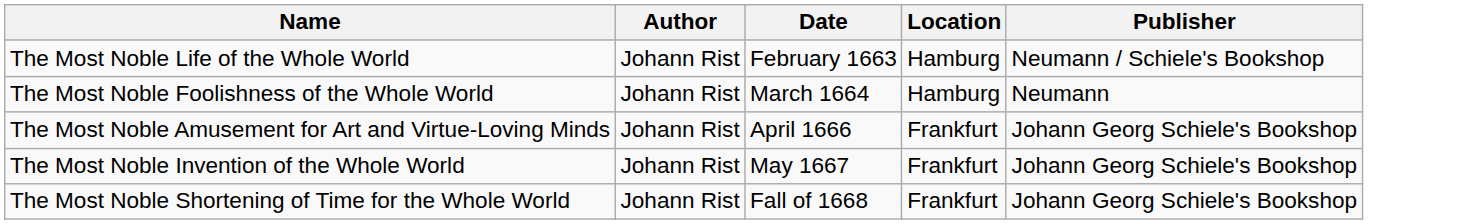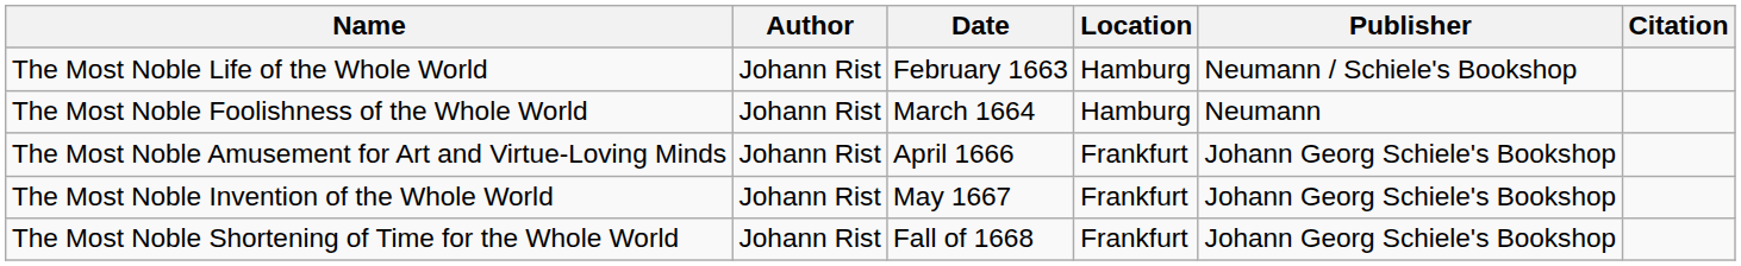 <table class="wikitable">
 <tr>
 <th>Name</th>
 <th>Author</th>
 <th>Date</th>
 <th>Location</th>
 <th>Publisher</th>
+<th>Citation</th>
 </tr>
 <tr>
 <td>The Most Noble Life of the Whole World</td>
 <td>Johann Rist</td>
 <td>February 1663</td>
 <td>Hamburg</td>
 <td>Neumann / Schiele's Bookshop</td>
+<td></td>
 </tr>
 <tr>
 <td>The Most Noble Foolishness of the Whole World</td>
 <td>Johann Rist</td>
 <td>March 1664</td>
 <td>Hamburg</td>
 <td>Neumann</td>
+<td></td>
 </tr>
 <tr>
 <td>The Most Noble Amusement for Art and Virtue-Loving Minds</td>
 <td>Johann Rist</td>
 <td>April 1666</td>
 <td>Frankfurt</td>
 <td>Johann Georg Schiele's Bookshop</td>
+<td></td>
 </tr>
 <tr>
 <td>The Most Noble Invention of the Whole World</td>
 <td>Johann Rist</td>
 <td>May 1667</td>
 <td>Frankfurt</td>
 <td>Johann Georg Schiele's Bookshop</td>
+<td></td>
 </tr>
 <tr>
 <td>The Most Noble Shortening of Time for the Whole World</td>
 <td>Johann Rist</td>
 <td>Fall of 1668</td>
 <td>Frankfurt</td>
 <td>Johann Georg Schiele's Bookshop</td>
+<td></td>
 </tr>
 </table>
